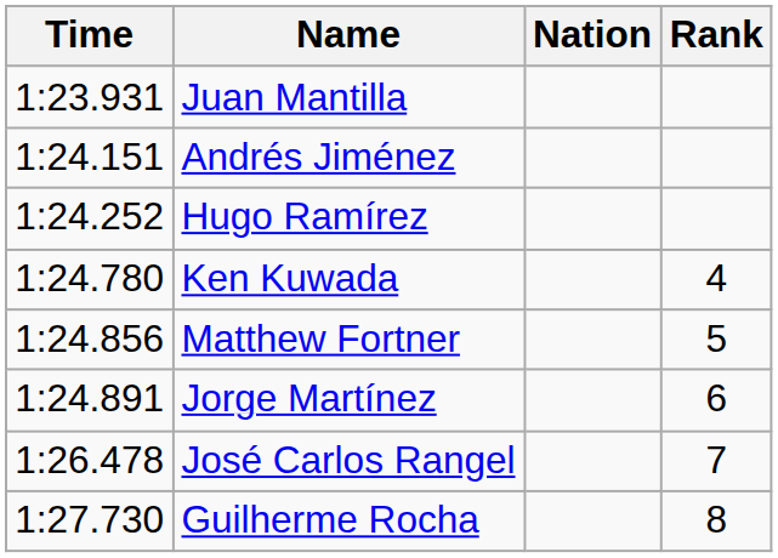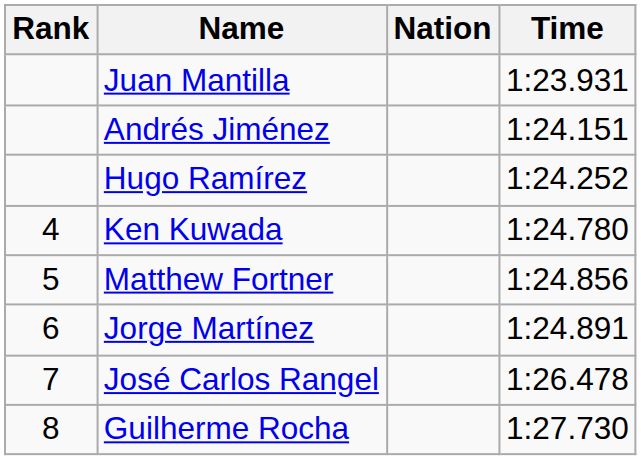 <table class="wikitable sortable">
 <tr>
-<th>Time</th>
+<th>Rank</th>
 <th>Name</th>
 <th>Nation</th>
-<th>Rank</th>
+<th>Time</th>
 </tr>
 <tr>
-<td align="center">1:23.931</td>
+<td align="center"></td>
 <td><a href='#'>Juan Mantilla</a></td>
 <td></td>
-<td align="center"></td>
+<td align="center">1:23.931</td>
 </tr>
 <tr>
-<td align="center">1:24.151</td>
+<td align="center"></td>
 <td><a href='#'>Andrés Jiménez</a></td>
 <td></td>
-<td align="center"></td>
+<td align="center">1:24.151</td>
 </tr>
 <tr>
-<td align="center">1:24.252</td>
+<td align="center"></td>
 <td><a href='#'>Hugo Ramírez</a></td>
 <td></td>
-<td align="center"></td>
+<td align="center">1:24.252</td>
 </tr>
 <tr>
-<td align="center">1:24.780</td>
+<td align="center">4</td>
 <td><a href='#'>Ken Kuwada</a></td>
 <td></td>
-<td align="center">4</td>
+<td align="center">1:24.780</td>
 </tr>
 <tr>
-<td align="center">1:24.856</td>
+<td align="center">5</td>
 <td><a href='#'>Matthew Fortner</a></td>
 <td></td>
-<td align="center">5</td>
+<td align="center">1:24.856</td>
 </tr>
 <tr>
-<td align="center">1:24.891</td>
+<td align="center">6</td>
 <td><a href='#'>Jorge Martínez</a></td>
 <td></td>
-<td align="center">6</td>
+<td align="center">1:24.891</td>
 </tr>
 <tr>
-<td align="center">1:26.478</td>
+<td align="center">7</td>
 <td><a href='#'>José Carlos Rangel</a></td>
 <td></td>
-<td align="center">7</td>
+<td align="center">1:26.478</td>
 </tr>
 <tr>
-<td align="center">1:27.730</td>
+<td align="center">8</td>
 <td><a href='#'>Guilherme Rocha</a></td>
 <td></td>
-<td align="center">8</td>
+<td align="center">1:27.730</td>
 </tr>
 </table>
